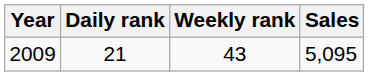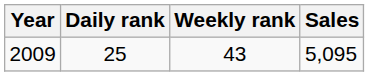 <table class="wikitable">
 <tr>
 <th>Year</th>
 <th>Daily rank</th>
 <th>Weekly rank</th>
 <th>Sales</th>
 </tr>
 <tr>
 <td>2009</td>
-<td align="center">21</td>
+<td align="center">25</td>
 <td align="center">43</td>
 <td>5,095</td>
 </tr>
 </table>
